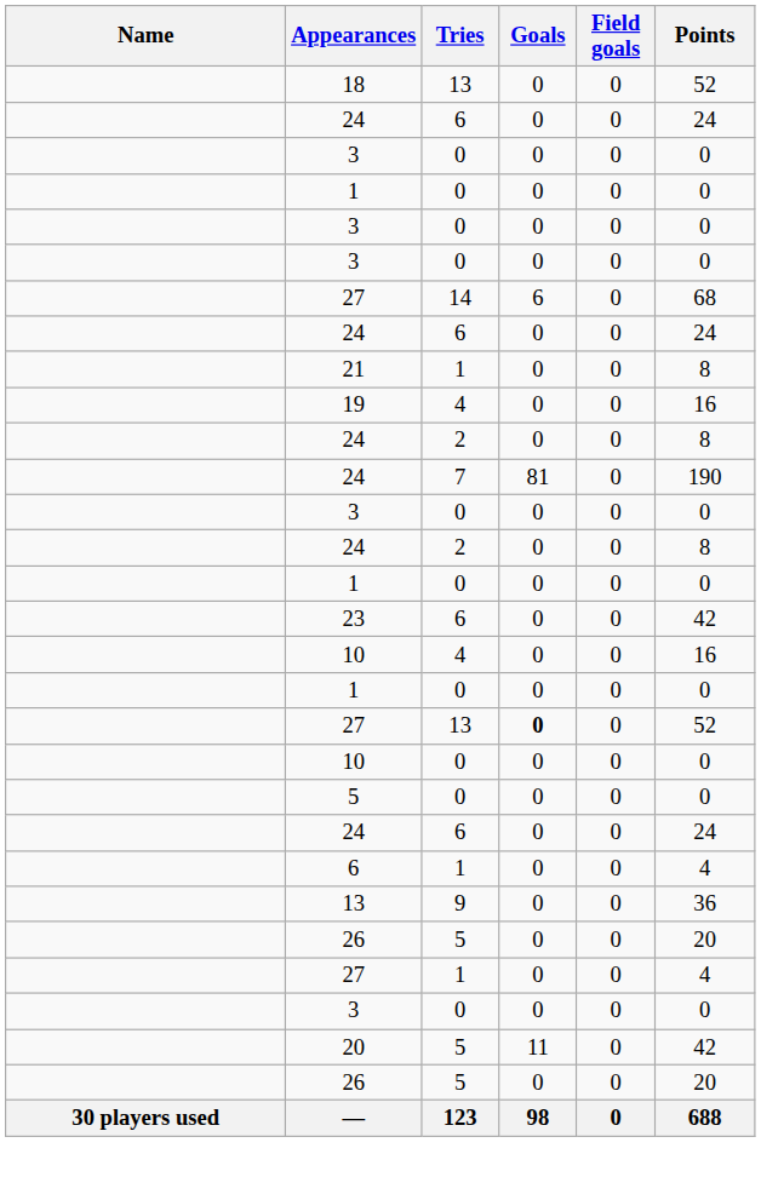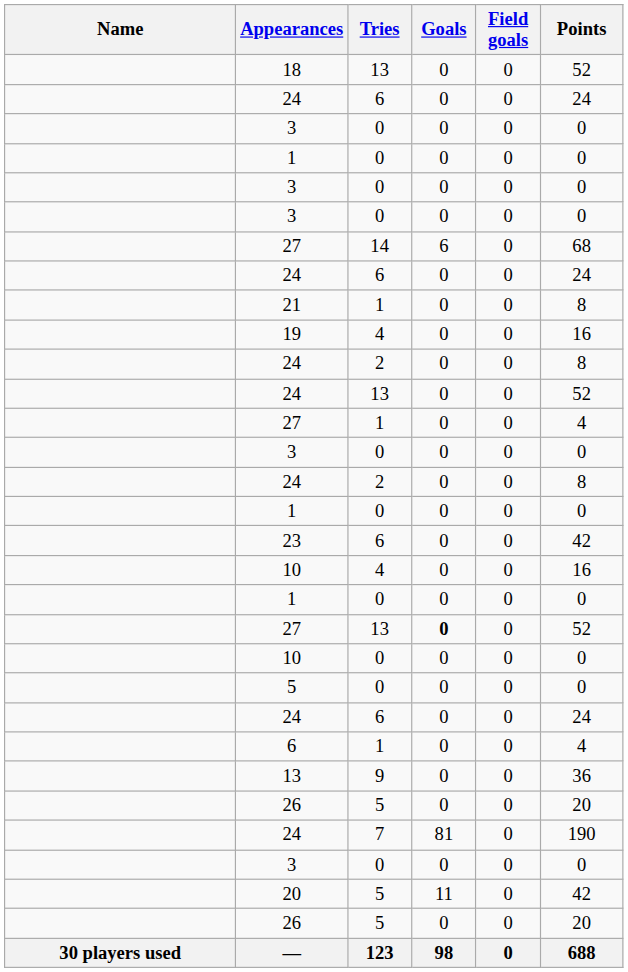 <table class="wikitable sortable" style="text-align: center;">
 <tr>
 <th style="width:12em">Name</th>
 <th><a href='#'>Appearances</a></th>
 <th style="width:3em"><a href='#'>Tries</a></th>
 <th style="width:3em"><a href='#'>Goals</a></th>
 <th style="width:3em"><a href='#'>Field goals</a></th>
 <th style="width:4em">Points</th>
 </tr>
 <tr>
 <td style="text-align:left;"></td>
 <td>18</td>
 <td>13</td>
 <td>0</td>
 <td>0</td>
 <td>52</td>
 </tr>
 <tr>
 <td style="text-align:left;"></td>
 <td>24</td>
 <td>6</td>
 <td>0</td>
 <td>0</td>
 <td>24</td>
 </tr>
 <tr>
 <td style="text-align:left;"></td>
 <td>3</td>
 <td>0</td>
 <td>0</td>
 <td>0</td>
 <td>0</td>
 </tr>
 <tr>
 <td style="text-align:left;"></td>
 <td>1</td>
 <td>0</td>
 <td>0</td>
 <td>0</td>
 <td>0</td>
 </tr>
 <tr>
 <td style="text-align:left;"></td>
 <td>3</td>
 <td>0</td>
 <td>0</td>
 <td>0</td>
 <td>0</td>
 </tr>
 <tr>
 <td style="text-align:left;"></td>
 <td>3</td>
 <td>0</td>
 <td>0</td>
 <td>0</td>
 <td>0</td>
 </tr>
 <tr>
 <td style="text-align:left;"></td>
 <td>27</td>
 <td>14</td>
 <td>6</td>
 <td>0</td>
 <td>68</td>
 </tr>
 <tr>
 <td style="text-align:left;"></td>
 <td>24</td>
 <td>6</td>
 <td>0</td>
 <td>0</td>
 <td>24</td>
 </tr>
 <tr>
 <td style="text-align:left;"></td>
 <td>21</td>
 <td>1</td>
 <td>0</td>
 <td>0</td>
 <td>8</td>
 </tr>
 <tr>
 <td style="text-align:left;"></td>
 <td>19</td>
 <td>4</td>
 <td>0</td>
 <td>0</td>
 <td>16</td>
 </tr>
 <tr>
 <td style="text-align:left;"></td>
 <td>24</td>
 <td>2</td>
 <td>0</td>
 <td>0</td>
 <td>8</td>
 </tr>
 <tr>
 <td style="text-align:left;"></td>
 <td>24</td>
-<td>7</td>
-<td>81</td>
+<td>13</td>
 <td>0</td>
-<td>190</td>
+<td>0</td>
+<td>52</td>
+</tr>
+<tr>
+<td style="text-align:left;"></td>
+<td>27</td>
+<td>1</td>
+<td>0</td>
+<td>0</td>
+<td>4</td>
 </tr>
 <tr>
 <td style="text-align:left;"></td>
 <td>3</td>
 <td>0</td>
 <td>0</td>
 <td>0</td>
 <td>0</td>
 </tr>
 <tr>
 <td style="text-align:left;"></td>
 <td>24</td>
 <td>2</td>
 <td>0</td>
 <td>0</td>
 <td>8</td>
 </tr>
 <tr>
 <td style="text-align:left;"></td>
 <td>1</td>
 <td>0</td>
 <td>0</td>
 <td>0</td>
 <td>0</td>
 </tr>
 <tr>
 <td style="text-align:left;"></td>
 <td>23</td>
 <td>6</td>
 <td>0</td>
 <td>0</td>
 <td>42</td>
 </tr>
 <tr>
 <td style="text-align:left;"></td>
 <td>10</td>
 <td>4</td>
 <td>0</td>
 <td>0</td>
 <td>16</td>
 </tr>
 <tr>
 <td style="text-align:left;"></td>
 <td>1</td>
 <td>0</td>
 <td>0</td>
 <td>0</td>
 <td>0</td>
 </tr>
 <tr>
 <td style="text-align:left;"></td>
 <td>27</td>
 <td>13</td>
 <td><strong>0</strong></td>
 <td>0</td>
 <td>52</td>
 </tr>
 <tr>
 <td style="text-align:left;"></td>
 <td>10</td>
 <td>0</td>
 <td>0</td>
 <td>0</td>
 <td>0</td>
 </tr>
 <tr>
 <td style="text-align:left;"></td>
 <td>5</td>
 <td>0</td>
 <td>0</td>
 <td>0</td>
 <td>0</td>
 </tr>
 <tr>
 <td style="text-align:left;"></td>
 <td>24</td>
 <td>6</td>
 <td>0</td>
 <td>0</td>
 <td>24</td>
 </tr>
 <tr>
 <td style="text-align:left;"></td>
 <td>6</td>
 <td>1</td>
 <td>0</td>
 <td>0</td>
 <td>4</td>
 </tr>
 <tr>
 <td style="text-align:left;"></td>
 <td>13</td>
 <td>9</td>
 <td>0</td>
 <td>0</td>
 <td>36</td>
 </tr>
 <tr>
 <td style="text-align:left;"></td>
 <td>26</td>
 <td>5</td>
 <td>0</td>
 <td>0</td>
 <td>20</td>
 </tr>
 <tr>
 <td style="text-align:left;"></td>
-<td>27</td>
-<td>1</td>
+<td>24</td>
+<td>7</td>
+<td>81</td>
 <td>0</td>
-<td>0</td>
-<td>4</td>
+<td>190</td>
 </tr>
 <tr>
 <td style="text-align:left;"></td>
 <td>3</td>
 <td>0</td>
 <td>0</td>
 <td>0</td>
 <td>0</td>
 </tr>
 <tr>
 <td style="text-align:left;"></td>
 <td>20</td>
 <td>5</td>
 <td>11</td>
 <td>0</td>
 <td>42</td>
 </tr>
 <tr>
 <td style="text-align:left;"></td>
 <td>26</td>
 <td>5</td>
 <td>0</td>
 <td>0</td>
 <td>20</td>
 </tr>
 <tr class="sortbottom">
 <th>30 players used</th>
 <th>—</th>
 <th>123</th>
 <th>98</th>
 <th>0</th>
 <th>688</th>
 </tr>
 </table>
